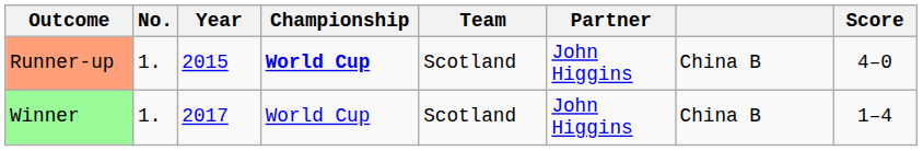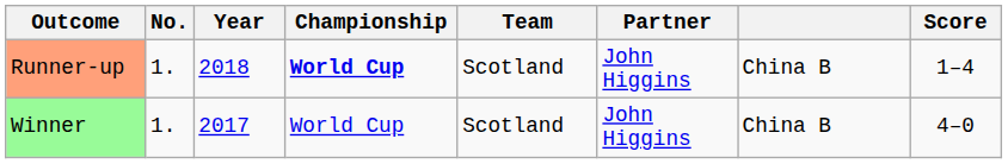 <table class="sortable wikitable">
 <tr>
 <th width="80">Outcome</th>
 <th width="20">No.</th>
 <th width="50">Year</th>
 <th width="100">Championship</th>
 <th width="80">Team</th>
 <th width="80">Partner</th>
 <th width="100"></th>
 <th width="50">Score</th>
 </tr>
 <tr>
 <td style="background:#ffa07a;">Runner-up</td>
 <td>1.</td>
-<td><a href='#'>2015</a></td>
+<td><a href='#'>2018</a></td>
 <td><strong><a href='#'>World Cup</a></strong></td>
 <td>Scotland</td>
 <td><a href='#'>John Higgins</a></td>
 <td>China B</td>
-<td align="center">4–0</td>
+<td align="center">1–4</td>
 </tr>
 <tr>
 <td style="background:#98FB98">Winner</td>
 <td>1.</td>
 <td><a href='#'>2017</a></td>
 <td><a href='#'>World Cup</a></td>
 <td>Scotland</td>
 <td><a href='#'>John Higgins</a></td>
 <td>China B</td>
-<td align="center">1–4</td>
+<td align="center">4–0</td>
 </tr>
 </table>
